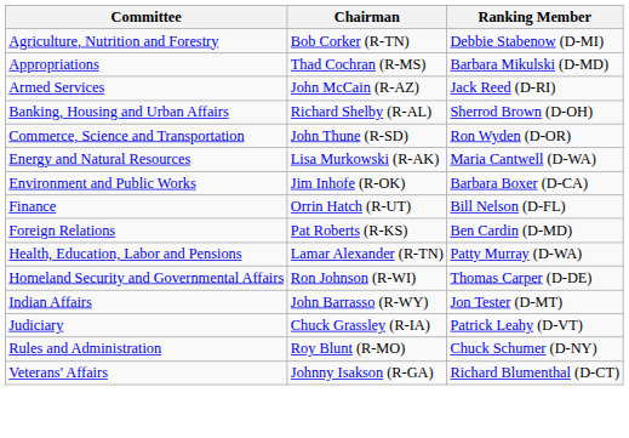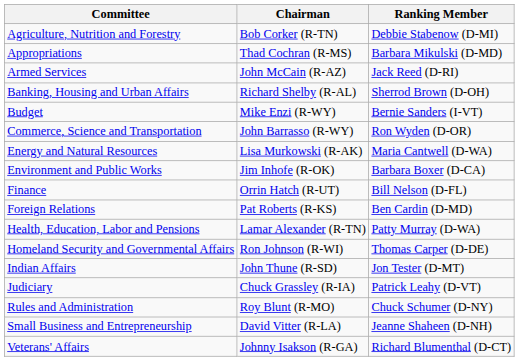 <table class="wikitable">
 <tr>
 <th>Committee</th>
 <th>Chairman</th>
 <th>Ranking Member</th>
 </tr>
 <tr>
 <td><a href='#'>Agriculture, Nutrition and Forestry</a></td>
 <td><a href='#'>Bob Corker</a> (R-TN)</td>
 <td><a href='#'>Debbie Stabenow</a> (D-MI)</td>
 </tr>
 <tr>
 <td><a href='#'>Appropriations</a></td>
 <td><a href='#'>Thad Cochran</a> (R-MS)</td>
 <td><a href='#'>Barbara Mikulski</a> (D-MD)</td>
 </tr>
 <tr>
 <td><a href='#'>Armed Services</a></td>
 <td><a href='#'>John McCain</a> (R-AZ)</td>
 <td><a href='#'>Jack Reed</a> (D-RI)</td>
 </tr>
 <tr>
 <td><a href='#'>Banking, Housing and Urban Affairs</a></td>
 <td><a href='#'>Richard Shelby</a> (R-AL)</td>
 <td><a href='#'>Sherrod Brown</a> (D-OH)</td>
 </tr>
 <tr>
+<td><a href='#'>Budget</a></td>
+<td><a href='#'>Mike Enzi</a> (R-WY)</td>
+<td><a href='#'>Bernie Sanders</a> (I-VT)</td>
+</tr>
+<tr>
 <td><a href='#'>Commerce, Science and Transportation</a></td>
-<td><a href='#'>John Thune</a> (R-SD)</td>
+<td><a href='#'>John Barrasso</a> (R-WY)</td>
 <td><a href='#'>Ron Wyden</a> (D-OR)</td>
 </tr>
 <tr>
 <td><a href='#'>Energy and Natural Resources</a></td>
 <td><a href='#'>Lisa Murkowski</a> (R-AK)</td>
 <td><a href='#'>Maria Cantwell</a> (D-WA)</td>
 </tr>
 <tr>
 <td><a href='#'>Environment and Public Works</a></td>
 <td><a href='#'>Jim Inhofe</a> (R-OK)</td>
 <td><a href='#'>Barbara Boxer</a> (D-CA)</td>
 </tr>
 <tr>
 <td><a href='#'>Finance</a></td>
 <td><a href='#'>Orrin Hatch</a> (R-UT)</td>
 <td><a href='#'>Bill Nelson</a> (D-FL)</td>
 </tr>
 <tr>
 <td><a href='#'>Foreign Relations</a></td>
 <td><a href='#'>Pat Roberts</a> (R-KS)</td>
 <td><a href='#'>Ben Cardin</a> (D-MD)</td>
 </tr>
 <tr>
 <td><a href='#'>Health, Education, Labor and Pensions</a></td>
 <td><a href='#'>Lamar Alexander</a> (R-TN)</td>
 <td><a href='#'>Patty Murray</a> (D-WA)</td>
 </tr>
 <tr>
 <td><a href='#'>Homeland Security and Governmental Affairs</a></td>
 <td><a href='#'>Ron Johnson</a> (R-WI)</td>
 <td><a href='#'>Thomas Carper</a> (D-DE)</td>
 </tr>
 <tr>
 <td><a href='#'>Indian Affairs</a></td>
-<td><a href='#'>John Barrasso</a> (R-WY)</td>
+<td><a href='#'>John Thune</a> (R-SD)</td>
 <td><a href='#'>Jon Tester</a> (D-MT)</td>
 </tr>
 <tr>
 <td><a href='#'>Judiciary</a></td>
 <td><a href='#'>Chuck Grassley</a> (R-IA)</td>
 <td><a href='#'>Patrick Leahy</a> (D-VT)</td>
 </tr>
 <tr>
 <td><a href='#'>Rules and Administration</a></td>
 <td><a href='#'>Roy Blunt</a> (R-MO)</td>
 <td><a href='#'>Chuck Schumer</a> (D-NY)</td>
 </tr>
 <tr>
+<td><a href='#'>Small Business and Entrepreneurship</a></td>
+<td><a href='#'>David Vitter</a> (R-LA)</td>
+<td><a href='#'>Jeanne Shaheen</a> (D-NH)</td>
+</tr>
+<tr>
 <td><a href='#'>Veterans' Affairs</a></td>
 <td><a href='#'>Johnny Isakson</a> (R-GA)</td>
 <td><a href='#'>Richard Blumenthal</a> (D-CT)</td>
 </tr>
 </table>
